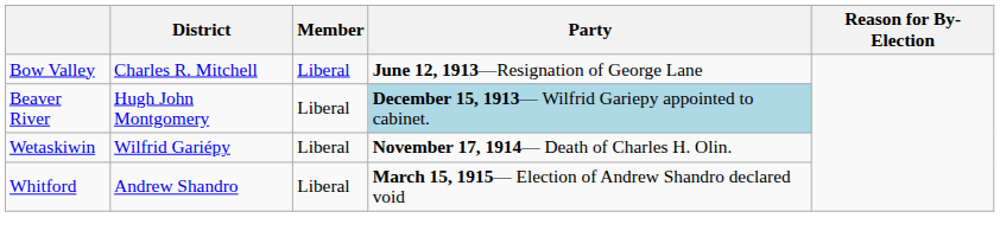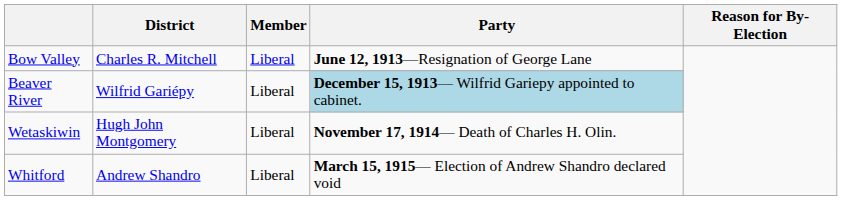 <table class="wikitable sortable">
 <tr>
 <th> </th>
 <th>District</th>
 <th>Member</th>
 <th>Party</th>
 <th>Reason for By-Election</th>
 </tr>
 <tr>
 <td><a href='#'>Bow Valley</a></td>
 <td><a href='#'>Charles R. Mitchell</a></td>
 <td><a href='#'>Liberal</a></td>
 <td><strong>June 12, 1913</strong>—Resignation of George Lane</td>
 </tr>
 <tr>
 <td><a href='#'>Beaver River</a></td>
-<td><a href='#'>Hugh John Montgomery</a></td>
+<td><a href='#'>Wilfrid Gariépy</a></td>
 <td>Liberal</td>
 <td style="background: lightblue;"><strong>December 15, 1913</strong>— Wilfrid Gariepy appointed to cabinet.</td>
 </tr>
 <tr>
 <td><a href='#'>Wetaskiwin</a></td>
-<td><a href='#'>Wilfrid Gariépy</a></td>
+<td><a href='#'>Hugh John Montgomery</a></td>
 <td>Liberal</td>
 <td><strong>November 17, 1914</strong>— Death of Charles H. Olin.</td>
 </tr>
 <tr>
 <td><a href='#'>Whitford</a></td>
 <td><a href='#'>Andrew Shandro</a></td>
 <td>Liberal</td>
 <td><strong>March 15, 1915</strong>— Election of Andrew Shandro declared void</td>
 </tr>
 </table>
